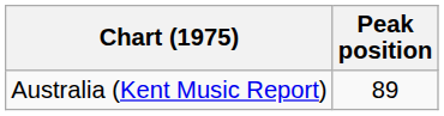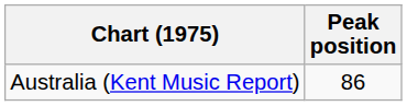 <table class="wikitable">
 <tr>
 <th>Chart (1975)</th>
 <th>Peak<br> position</th>
 </tr>
 <tr>
 <td>Australia (<a href='#'>Kent Music Report</a>)</td>
-<td align="center">89</td>
+<td align="center">86</td>
 </tr>
 </table>
